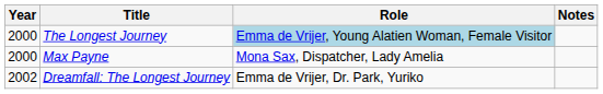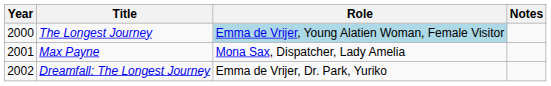 <table class="wikitable sortable">
 <tr>
 <th>Year</th>
 <th>Title</th>
 <th>Role</th>
 <th>Notes</th>
 </tr>
 <tr>
 <td>2000</td>
 <td><em><a href='#'>The Longest Journey</a></em></td>
 <td style="background: lightblue;"><a href='#'>Emma de Vrijer</a>, Young Alatien Woman, Female Visitor</td>
 <td></td>
 </tr>
 <tr>
-<td>2000</td>
+<td>2001</td>
 <td><em><a href='#'>Max Payne</a></em></td>
 <td><a href='#'>Mona Sax</a>, Dispatcher, Lady Amelia</td>
 <td></td>
 </tr>
 <tr>
 <td>2002</td>
 <td><em><a href='#'>Dreamfall: The Longest Journey</a></em></td>
 <td>Emma de Vrijer, Dr. Park, Yuriko</td>
 <td></td>
 </tr>
 </table>
